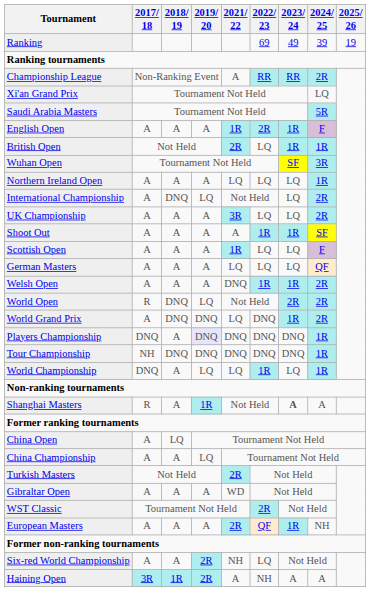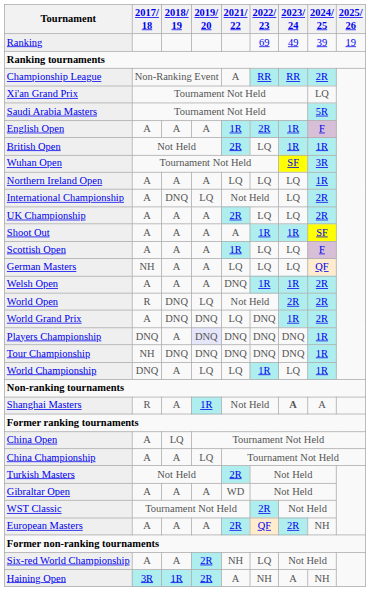 <table class="wikitable"  style="font-size:85%;">
 <tr>
 <th>Tournament</th>
 <th><a href='#'>2017/<br>18</a></th>
 <th><a href='#'>2018/<br>19</a></th>
 <th><a href='#'>2019/<br>20</a></th>
 <th><a href='#'>2021/<br>22</a></th>
 <th><a href='#'>2022/<br>23</a></th>
 <th><a href='#'>2023/<br>24</a></th>
 <th><a href='#'>2024/<br>25</a></th>
 <th><a href='#'>2025/<br>26</a></th>
 </tr>
 <tr>
 <td style="background:#EFEFEF;"><a href='#'>Ranking</a></td>
 <td align="center"></td>
 <td align="center"></td>
 <td align="center"></td>
 <td align="center"></td>
 <td align="center"><a href='#'>69</a></td>
 <td align="center"><a href='#'>49</a></td>
 <td align="center"><a href='#'>39</a></td>
 <td align="center"><a href='#'>19</a></td>
 </tr>
 <tr>
 <td colspan="10"><strong>Ranking tournaments</strong></td>
 </tr>
 <tr>
 <td style="background:#EFEFEF;"><a href='#'>Championship League</a></td>
 <td align="center" colspan="3" style="color:#555555;">Non-Ranking Event</td>
 <td align="center" style="color:#555555;">A</td>
 <td align="center" style="background:#afeeee;"><a href='#'>RR</a></td>
 <td align="center" style="background:#afeeee;"><a href='#'>RR</a></td>
 <td align="center" style="background:#afeeee;"><a href='#'>2R</a></td>
 </tr>
 <tr>
 <td style="background:#EFEFEF;"><a href='#'>Xi'an Grand Prix</a></td>
 <td align="center" colspan="6" style="color:#555555;">Tournament Not Held</td>
 <td align="center" style="color:#555555;">LQ</td>
 </tr>
 <tr>
 <td style="background:#EFEFEF;"><a href='#'>Saudi Arabia Masters</a></td>
 <td align="center" colspan="6" style="color:#555555;">Tournament Not Held</td>
 <td align="center" style="background:#afeeee;"><a href='#'>5R</a></td>
 </tr>
 <tr>
 <td style="background:#EFEFEF;"><a href='#'>English Open</a></td>
 <td align="center" style="color:#555555;">A</td>
 <td align="center" style="color:#555555;">A</td>
 <td align="center" style="color:#555555;">A</td>
 <td align="center" style="background:#afeeee;"><a href='#'>1R</a></td>
 <td align="center" style="background:#afeeee;"><a href='#'>2R</a></td>
 <td align="center" style="background:#afeeee;"><a href='#'>1R</a></td>
 <td align="center" style="background:thistle;"><a href='#'>F</a></td>
 </tr>
 <tr>
 <td style="background:#EFEFEF;"><a href='#'>British Open</a></td>
 <td align="center" colspan="3" style="color:#555555;">Not Held</td>
 <td align="center" style="background:#afeeee;"><a href='#'>2R</a></td>
 <td align="center" style="color:#555555;">LQ</td>
 <td align="center" style="background:#afeeee;"><a href='#'>1R</a></td>
 <td align="center" style="background:#afeeee;"><a href='#'>1R</a></td>
 </tr>
 <tr>
 <td style="background:#EFEFEF;"><a href='#'>Wuhan Open</a></td>
 <td align="center" colspan="5" style="color:#555555;">Tournament Not Held</td>
 <td align="center" style="background:yellow;"><a href='#'>SF</a></td>
 <td align="center" style="background:#afeeee;"><a href='#'>3R</a></td>
 </tr>
 <tr>
 <td style="background:#EFEFEF;"><a href='#'>Northern Ireland Open</a></td>
 <td align="center" style="color:#555555;">A</td>
 <td align="center" style="color:#555555;">A</td>
 <td align="center" style="color:#555555;">A</td>
 <td align="center" style="color:#555555;">LQ</td>
 <td align="center" style="color:#555555;">LQ</td>
 <td align="center" style="color:#555555;">LQ</td>
 <td align="center" style="background:#afeeee;"><a href='#'>1R</a></td>
 </tr>
 <tr>
 <td style="background:#EFEFEF;"><a href='#'>International Championship</a></td>
 <td align="center" style="color:#555555;">A</td>
 <td align="center" style="color:#555555;">DNQ</td>
 <td align="center" style="color:#555555;">LQ</td>
 <td align="center" colspan="2" style="color:#555555;">Not Held</td>
 <td align="center" style="color:#555555;">LQ</td>
 <td align="center" style="background:#afeeee;"><a href='#'>2R</a></td>
 </tr>
 <tr>
 <td style="background:#EFEFEF;"><a href='#'>UK Championship</a></td>
 <td align="center" style="color:#555555;">A</td>
 <td align="center" style="color:#555555;">A</td>
 <td align="center" style="color:#555555;">A</td>
-<td align="center" style="background:#afeeee;"><a href='#'>3R</a></td>
+<td align="center" style="background:#afeeee;"><a href='#'>2R</a></td>
 <td align="center" style="color:#555555;">LQ</td>
 <td align="center" style="color:#555555;">LQ</td>
 <td align="center" style="background:#afeeee;"><a href='#'>2R</a></td>
 </tr>
 <tr>
 <td style="background:#EFEFEF;"><a href='#'>Shoot Out</a></td>
 <td align="center" style="color:#555555;">A</td>
 <td align="center" style="color:#555555;">A</td>
 <td align="center" style="color:#555555;">A</td>
 <td align="center" style="color:#555555;">A</td>
 <td align="center" style="background:#afeeee;"><a href='#'>1R</a></td>
 <td align="center" style="background:#afeeee;"><a href='#'>1R</a></td>
 <td align="center" style="background:yellow;"><a href='#'>SF</a></td>
 </tr>
 <tr>
 <td style="background:#EFEFEF;"><a href='#'>Scottish Open</a></td>
 <td align="center" style="color:#555555;">A</td>
 <td align="center" style="color:#555555;">A</td>
 <td align="center" style="color:#555555;">A</td>
 <td align="center" style="background:#afeeee;"><a href='#'>1R</a></td>
 <td align="center" style="color:#555555;">LQ</td>
 <td align="center" style="color:#555555;">LQ</td>
 <td align="center" style="background:thistle;"><a href='#'>F</a></td>
 </tr>
 <tr>
 <td style="background:#EFEFEF;"><a href='#'>German Masters</a></td>
-<td align="center" style="color:#555555;">A</td>
+<td align="center" style="color:#555555;">NH</td>
 <td align="center" style="color:#555555;">A</td>
 <td align="center" style="color:#555555;">A</td>
 <td align="center" style="color:#555555;">LQ</td>
 <td align="center" style="color:#555555;">LQ</td>
 <td align="center" style="color:#555555;">LQ</td>
 <td align="center" style="background:#ffebcd;"><a href='#'>QF</a></td>
 </tr>
 <tr>
 <td style="background:#EFEFEF;"><a href='#'>Welsh Open</a></td>
 <td align="center" style="color:#555555;">A</td>
 <td align="center" style="color:#555555;">A</td>
 <td align="center" style="color:#555555;">A</td>
 <td align="center" style="color:#555555;">DNQ</td>
 <td align="center" style="background:#afeeee;"><a href='#'>1R</a></td>
 <td align="center" style="background:#afeeee;"><a href='#'>1R</a></td>
 <td align="center" style="background:#afeeee;"><a href='#'>2R</a></td>
 </tr>
 <tr>
 <td style="background:#EFEFEF;"><a href='#'>World Open</a></td>
 <td align="center" style="color:#555555;">R</td>
 <td align="center" style="color:#555555;">DNQ</td>
 <td align="center" style="color:#555555;">LQ</td>
 <td align="center" colspan="2" style="color:#555555;">Not Held</td>
 <td align="center" style="background:#afeeee;"><a href='#'>2R</a></td>
 <td align="center" style="background:#afeeee;"><a href='#'>2R</a></td>
 </tr>
 <tr>
 <td style="background:#EFEFEF;"><a href='#'>World Grand Prix</a></td>
 <td align="center" style="color:#555555;">A</td>
 <td align="center" style="color:#555555;">DNQ</td>
 <td align="center" style="color:#555555;">DNQ</td>
 <td align="center" style="color:#555555;">LQ</td>
 <td align="center" style="color:#555555;">DNQ</td>
 <td align="center" style="background:#afeeee;"><a href='#'>1R</a></td>
 <td align="center" style="background:#afeeee;"><a href='#'>2R</a></td>
 </tr>
 <tr>
 <td style="background:#EFEFEF;"><a href='#'>Players Championship</a></td>
 <td align="center" style="color:#555555;">DNQ</td>
 <td align="center" style="color:#555555;">A</td>
 <td align="center" style="background: lavender; color:#555555;">DNQ</td>
 <td align="center" style="color:#555555;">DNQ</td>
 <td align="center" style="color:#555555;">DNQ</td>
 <td align="center" style="color:#555555;">DNQ</td>
 <td align="center" style="background:#afeeee;"><a href='#'>1R</a></td>
 </tr>
 <tr>
 <td style="background:#EFEFEF;"><a href='#'>Tour Championship</a></td>
 <td align="center" style="color:#555555;">NH</td>
 <td align="center" style="color:#555555;">DNQ</td>
 <td align="center" style="color:#555555;">DNQ</td>
 <td align="center" style="color:#555555;">DNQ</td>
 <td align="center" style="color:#555555;">DNQ</td>
 <td align="center" style="color:#555555;">DNQ</td>
 <td align="center" style="background:#afeeee;"><a href='#'>1R</a></td>
 </tr>
 <tr>
 <td style="background:#EFEFEF;"><a href='#'>World Championship</a></td>
 <td align="center" style="color:#555555;">DNQ</td>
 <td align="center" style="color:#555555;">A</td>
 <td align="center" style="color:#555555;">LQ</td>
 <td align="center" style="color:#555555;">LQ</td>
 <td align="center" style="background:#afeeee;"><a href='#'>1R</a></td>
 <td align="center" style="color:#555555;">LQ</td>
 <td align="center" style="background:#afeeee;"><a href='#'>1R</a></td>
 </tr>
 <tr>
 <td colspan="10"><strong>Non-ranking tournaments</strong></td>
 </tr>
 <tr>
 <td style="background:#EFEFEF;"><a href='#'>Shanghai Masters</a></td>
 <td align="center" style="color:#555555;">R</td>
 <td align="center" style="color:#555555;">A</td>
 <td align="center" style="background:#afeeee;"><a href='#'>1R</a></td>
 <td align="center" colspan="2" style="color:#555555;">Not Held</td>
 <td align="center" style="color:#555555;"><strong>A</strong></td>
 <td align="center" style="color:#555555;">A</td>
 </tr>
 <tr>
 <td colspan="10"><strong>Former ranking tournaments</strong></td>
 </tr>
 <tr>
 <td style="background:#EFEFEF;"><a href='#'>China Open</a></td>
 <td align="center" style="color:#555555;">A</td>
 <td align="center" style="color:#555555;">LQ</td>
 <td align="center" colspan="10" style="color:#555555;">Tournament Not Held</td>
 </tr>
 <tr>
 <td style="background:#EFEFEF;"><a href='#'>China Championship</a></td>
 <td align="center" style="color:#555555;">A</td>
 <td align="center" style="color:#555555;">A</td>
 <td align="center" style="color:#555555;">LQ</td>
 <td align="center" colspan="10" style="color:#555555;">Tournament Not Held</td>
 </tr>
 <tr>
 <td style="background:#EFEFEF;"><a href='#'>Turkish Masters</a></td>
 <td align="center" colspan="3" style="color:#555555;">Not Held</td>
 <td align="center" style="background:#afeeee;"><a href='#'>2R</a></td>
 <td align="center" colspan="3" style="color:#555555;">Not Held</td>
 </tr>
 <tr>
 <td style="background:#EFEFEF;"><a href='#'>Gibraltar Open</a></td>
 <td align="center" style="color:#555555;">A</td>
 <td align="center" style="color:#555555;">A</td>
 <td align="center" style="color:#555555;">A</td>
 <td align="center" style="color:#555555;">WD</td>
 <td align="center" colspan="3" style="color:#555555;">Not Held</td>
 </tr>
 <tr>
 <td style="background:#EFEFEF;"><a href='#'>WST Classic</a></td>
 <td align="center" colspan="4" style="color:#555555;">Tournament Not Held</td>
 <td align="center" style="background:#afeeee;"><a href='#'>2R</a></td>
 <td align="center" colspan="2" style="color:#555555;">Not Held</td>
 </tr>
 <tr>
 <td style="background:#EFEFEF;"><a href='#'>European Masters</a></td>
 <td align="center" style="color:#555555;">A</td>
 <td align="center" style="color:#555555;">A</td>
 <td align="center" style="color:#555555;">A</td>
 <td align="center" style="background:#afeeee;"><a href='#'>2R</a></td>
 <td align="center" style="background:#ffebcd;"><a href='#'>QF</a></td>
-<td align="center" style="background:#afeeee;"><a href='#'>1R</a></td>
+<td align="center" style="background:#afeeee;"><a href='#'>2R</a></td>
 <td align="center" style="color:#555555;">NH</td>
 </tr>
 <tr>
 <td colspan="10"><strong>Former non-ranking tournaments</strong></td>
 </tr>
 <tr>
 <td style="background:#EFEFEF;"><a href='#'>Six-red World Championship</a></td>
 <td align="center" style="color:#555555;">A</td>
 <td align="center" style="color:#555555;">A</td>
 <td align="center" style="background:#afeeee;"><a href='#'>2R</a></td>
 <td align="center" style="color:#555555;">NH</td>
 <td align="center" style="color:#555555;">LQ</td>
 <td align="center" colspan="2" style="color:#555555;">Not Held</td>
 </tr>
 <tr>
 <td style="background:#EFEFEF;"><a href='#'>Haining Open</a></td>
 <td align="center" style="background:#afeeee;"><a href='#'>3R</a></td>
 <td align="center" style="background:#afeeee;"><a href='#'>1R</a></td>
 <td align="center" style="background:#afeeee;"><a href='#'>2R</a></td>
 <td align="center" style="color:#555555;">A</td>
 <td align="center" style="color:#555555;">NH</td>
 <td align="center" style="color:#555555;">A</td>
-<td align="center" style="color:#555555;">A</td>
+<td align="center" style="color:#555555;">NH</td>
 </tr>
 </table>
